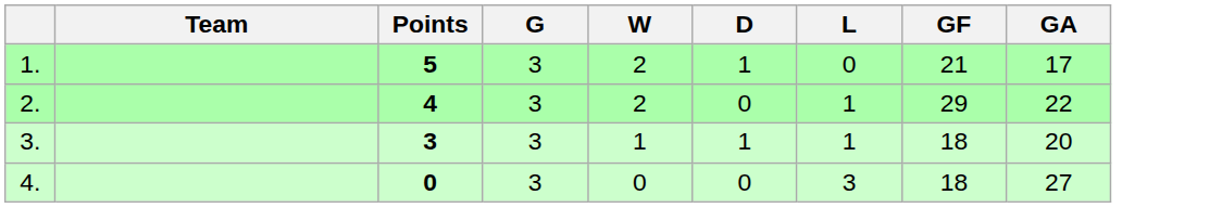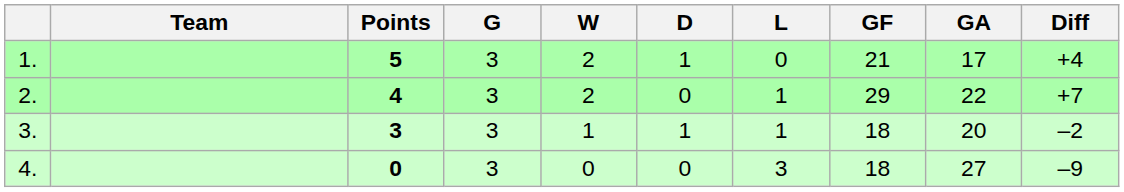 <table class=wikitable style="text-align:center">
 <tr bgcolor="#DCDCDC">
 <th width="25"></th>
 <th width="200">Team</th>
 <th width="60">Points</th>
 <th width="60">G</th>
 <th width="60">W</th>
 <th width="60">D</th>
 <th width="60">L</th>
 <th width="60">GF</th>
 <th width="60">GA</th>
+<th width="60">Diff</th>
 </tr>
 <tr bgcolor=#AAFFAA>
 <td>1.</td>
 <td align=left></td>
 <td><strong>5</strong></td>
 <td>3</td>
 <td>2</td>
 <td>1</td>
 <td>0</td>
 <td>21</td>
 <td>17</td>
+<td>+4</td>
 </tr>
 <tr bgcolor=#AAFFAA>
 <td>2.</td>
 <td align=left></td>
 <td><strong>4</strong></td>
 <td>3</td>
 <td>2</td>
 <td>0</td>
 <td>1</td>
 <td>29</td>
 <td>22</td>
+<td>+7</td>
 </tr>
 <tr bgcolor=#CCFFCC>
 <td>3.</td>
 <td align=left></td>
 <td><strong>3</strong></td>
 <td>3</td>
 <td>1</td>
 <td>1</td>
 <td>1</td>
 <td>18</td>
 <td>20</td>
+<td>–2</td>
 </tr>
 <tr bgcolor=#CCFFCC>
 <td>4.</td>
 <td align=left></td>
 <td><strong>0</strong></td>
 <td>3</td>
 <td>0</td>
 <td>0</td>
 <td>3</td>
 <td>18</td>
 <td>27</td>
+<td>–9</td>
 </tr>
 </table>
